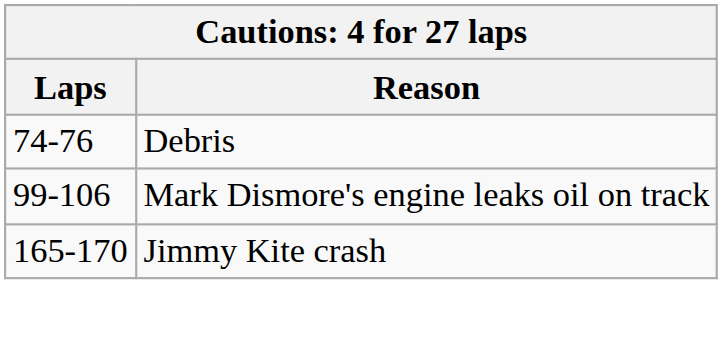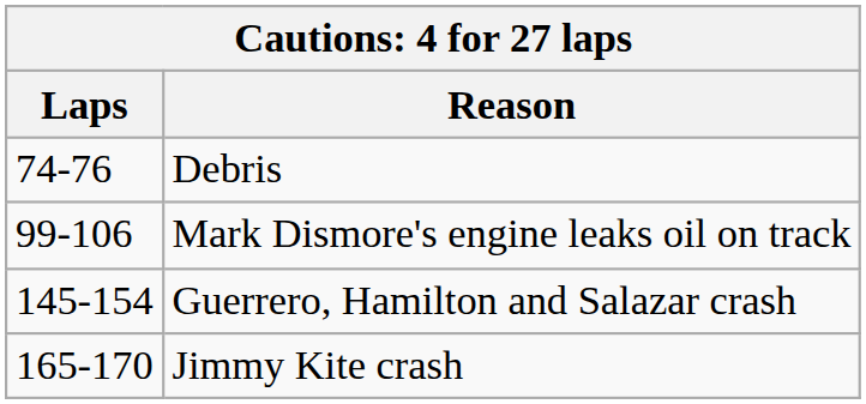 <table class="wikitable">
 <tr>
 <th colspan=2>Cautions: 4 for 27 laps</th>
 </tr>
 <tr>
 <th>Laps</th>
 <th>Reason</th>
 </tr>
 <tr>
 <td>74-76</td>
 <td>Debris</td>
 </tr>
 <tr>
 <td>99-106</td>
 <td>Mark Dismore's engine leaks oil on track</td>
 </tr>
 <tr>
+<td>145-154</td>
+<td>Guerrero, Hamilton and Salazar crash</td>
+</tr>
+<tr>
 <td>165-170</td>
 <td>Jimmy Kite crash</td>
 </tr>
 </table>
